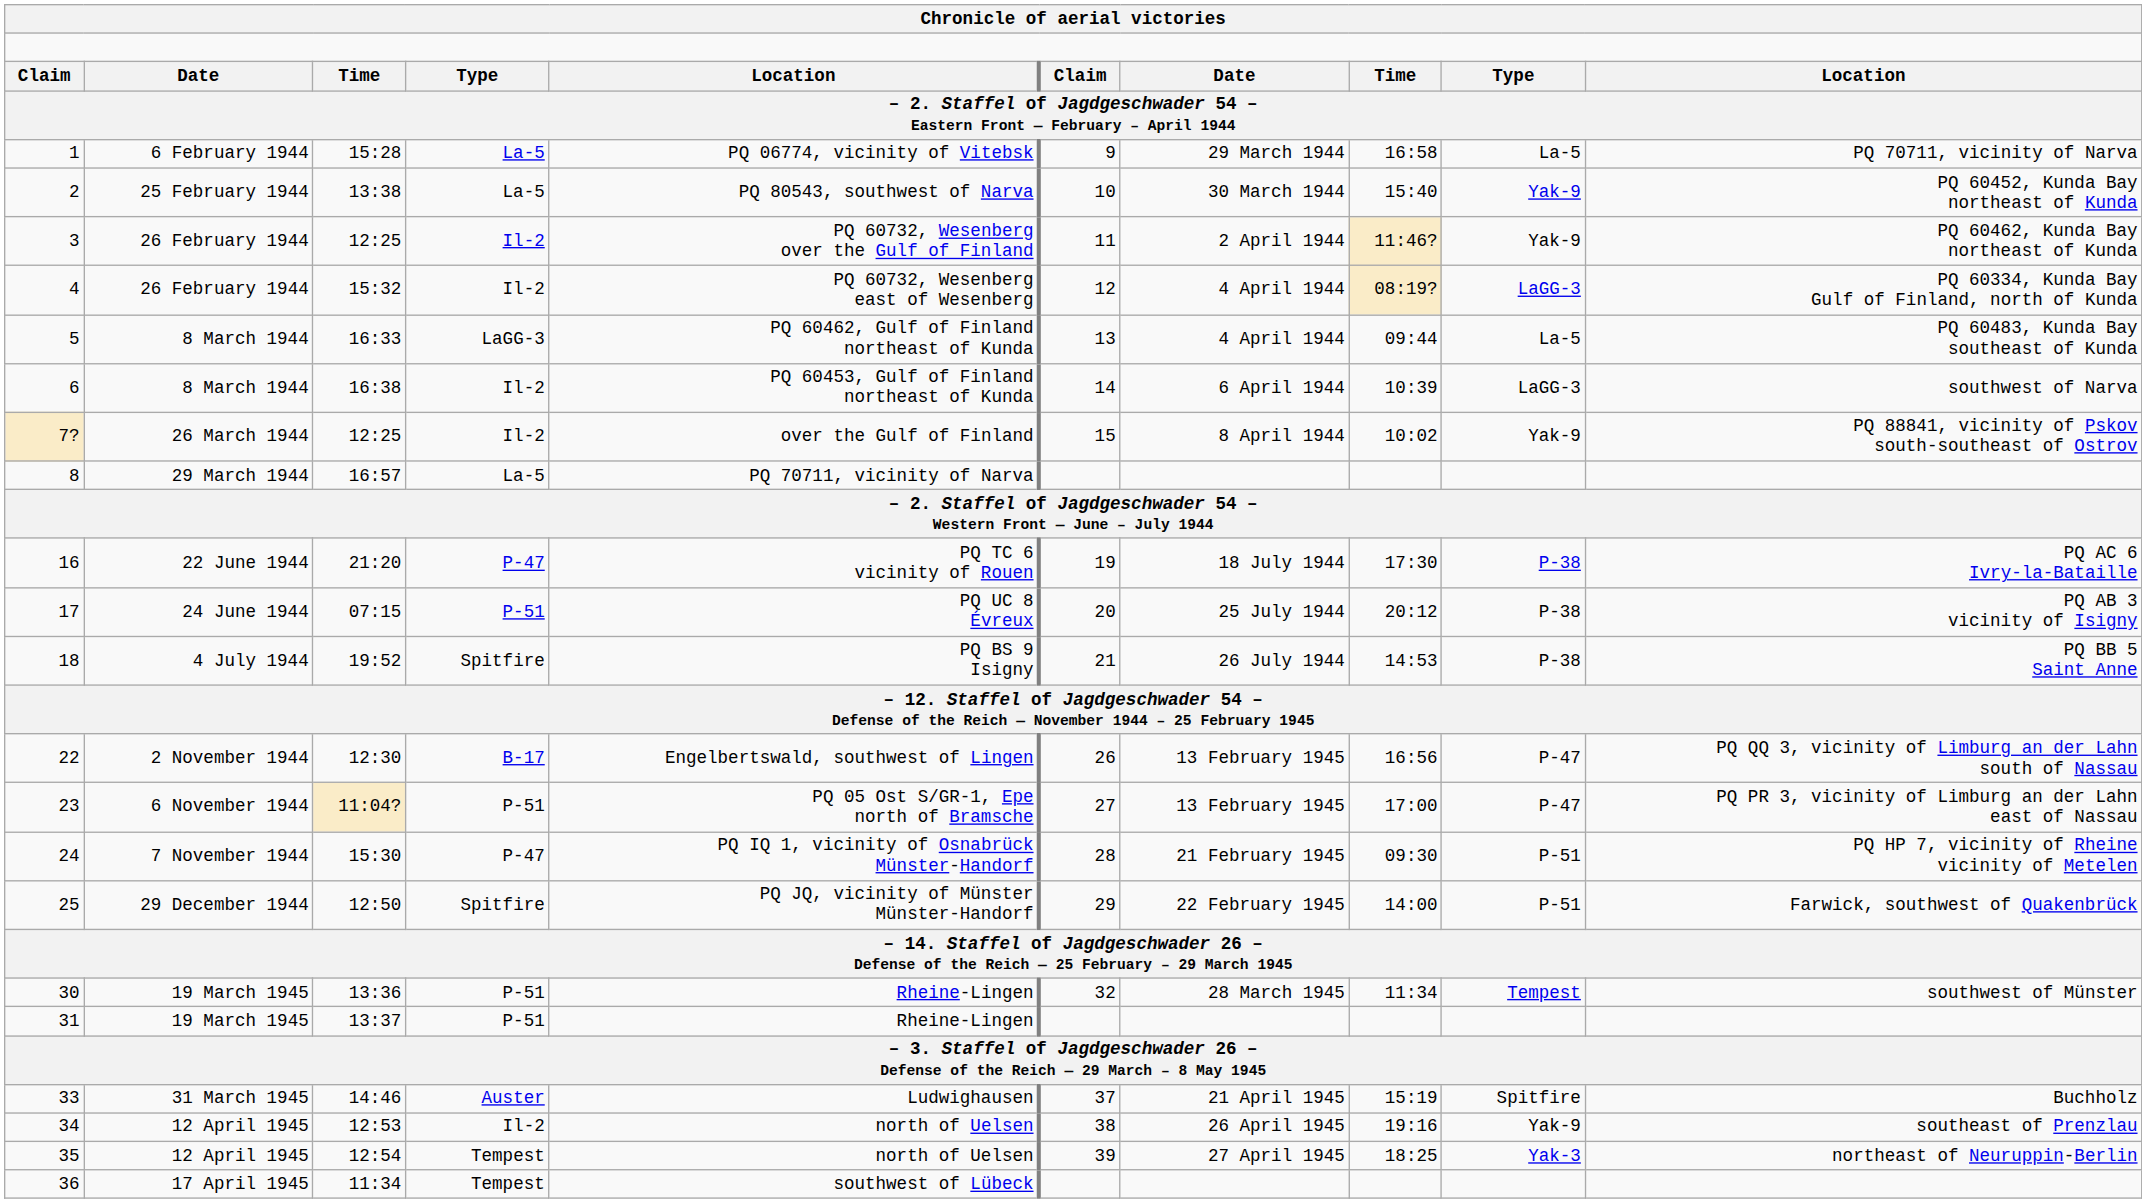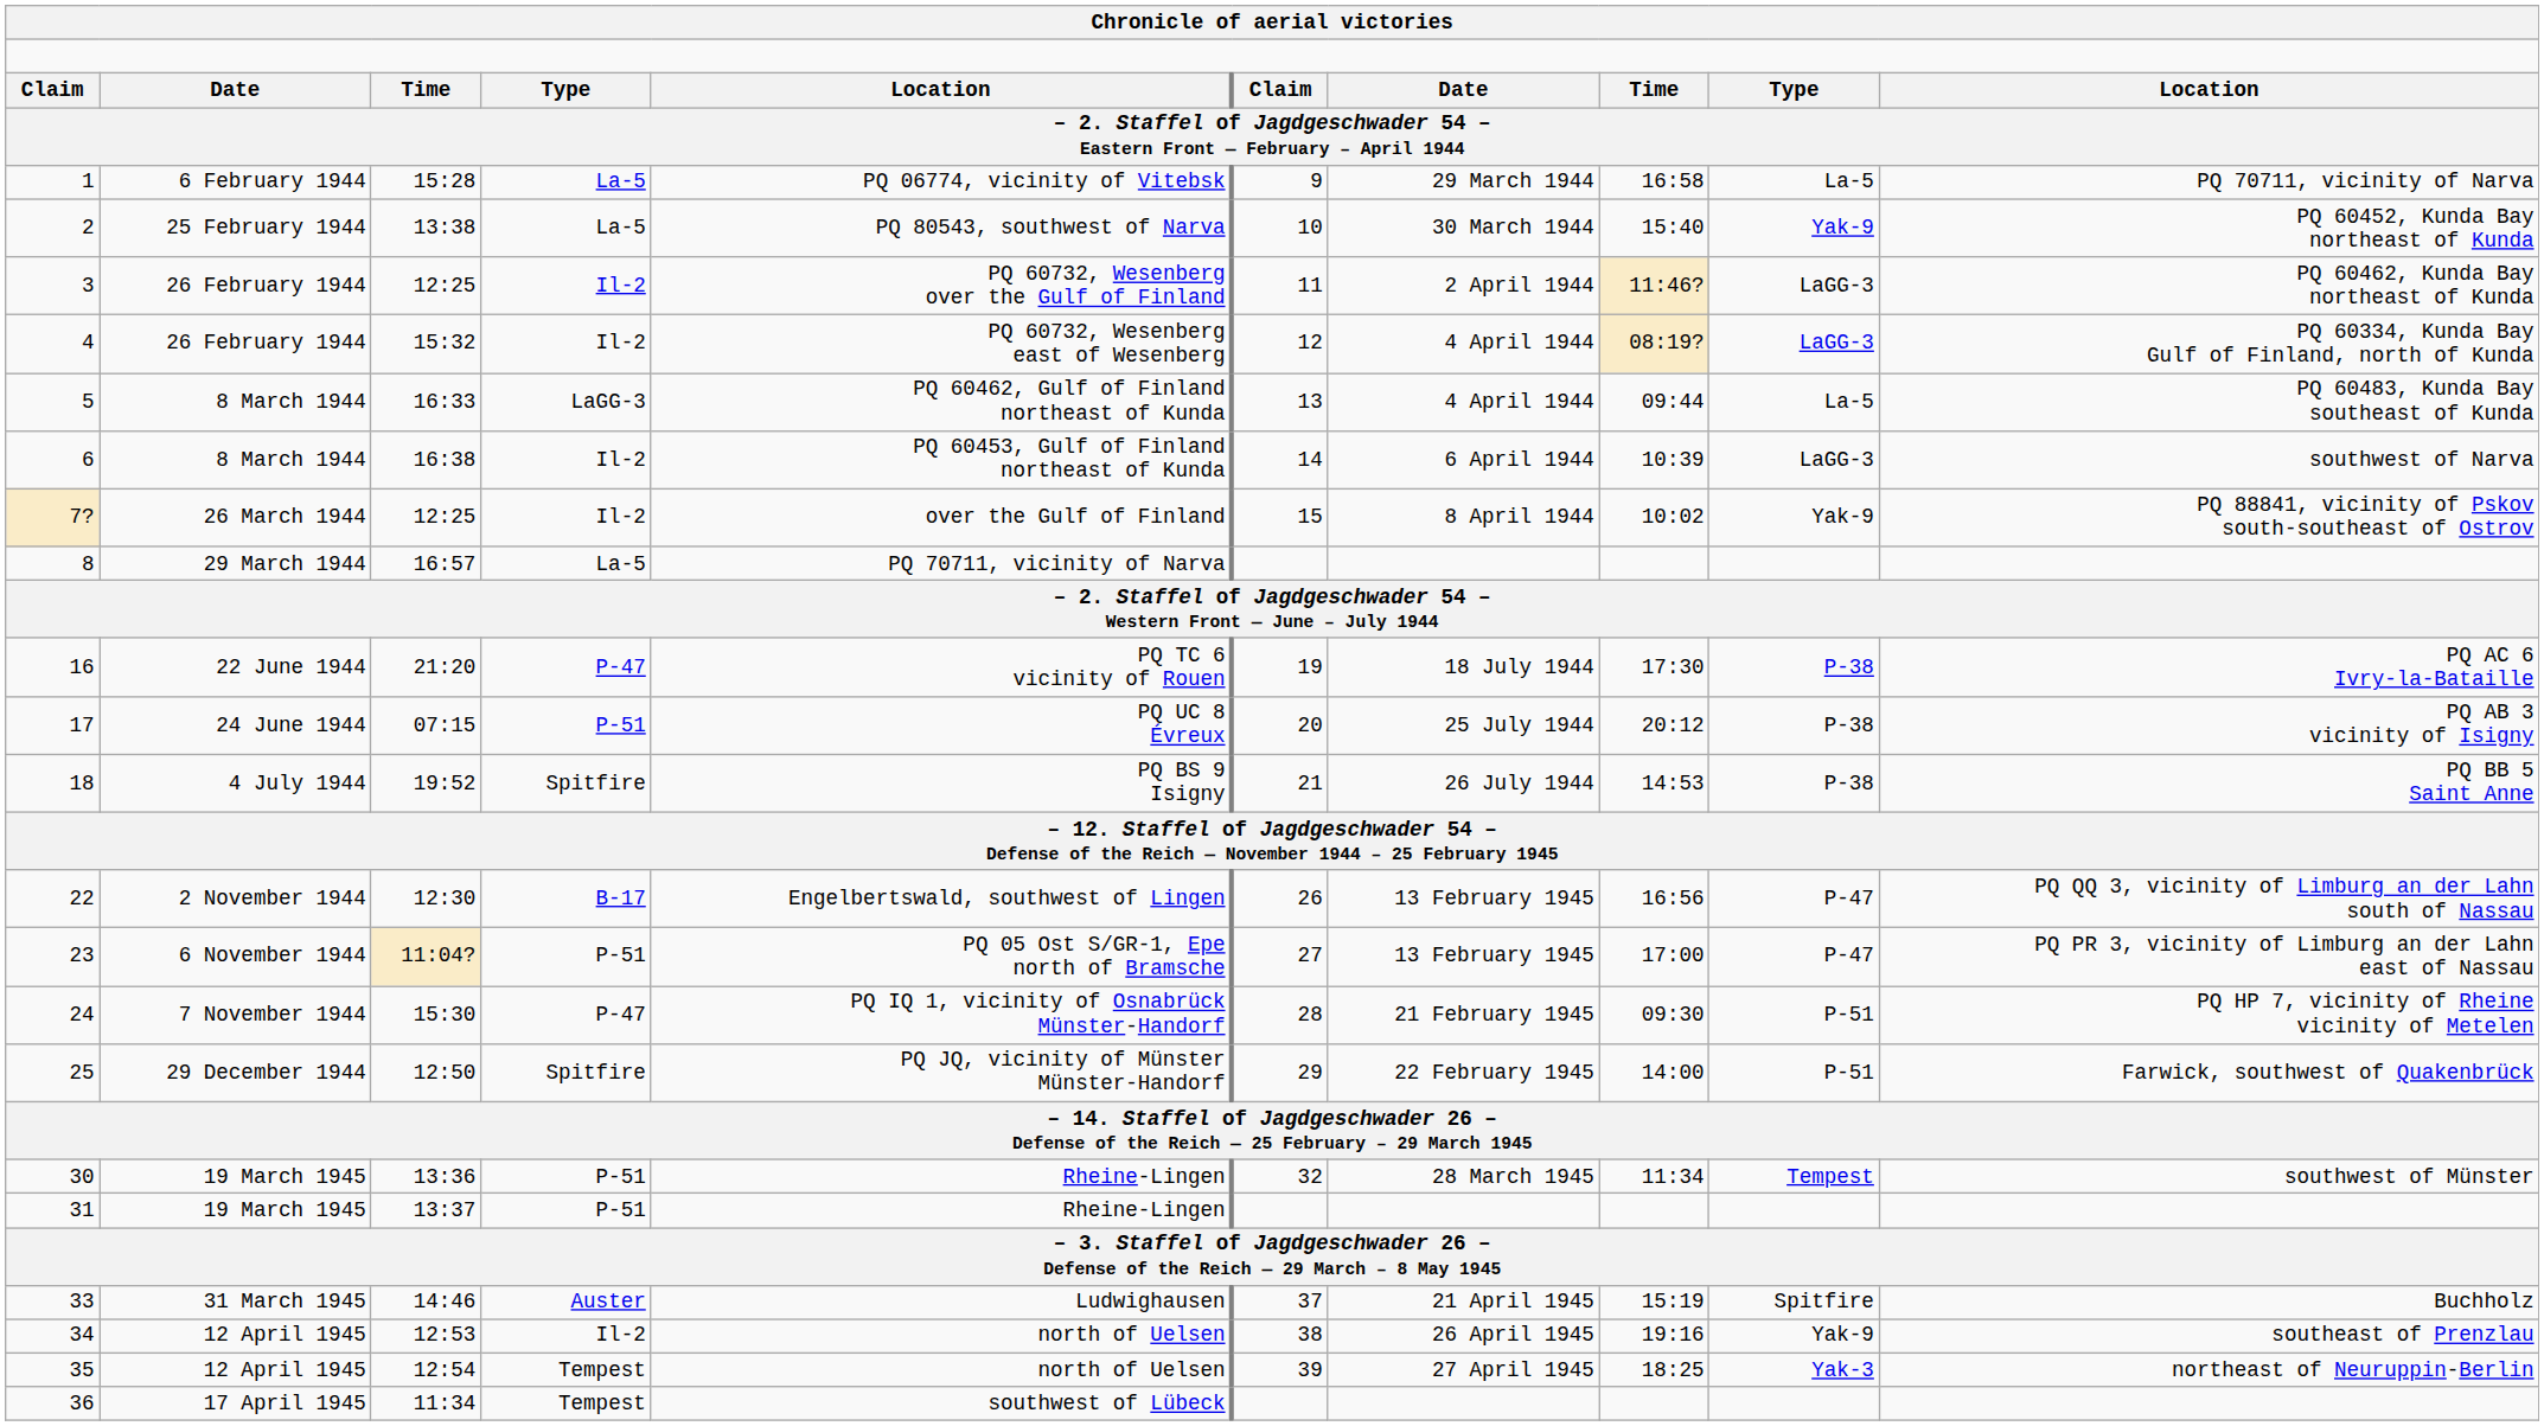 <table class="wikitable plainrowheaders collapsible" style="margin-left: auto; margin-right: auto; border: none; text-align:right; width: 100%;">
 <tr>
 <th colspan="10">Chronicle of aerial victories</th>
 </tr>
 <tr>
 <td colspan="10" style="text-align: left;"><br></td>
 </tr>
 <tr>
 <th scope="col">Claim</th>
 <th scope="col">Date</th>
 <th scope="col">Time</th>
 <th scope="col" width="100px">Type</th>
 <th scope="col">Location</th>
 <th scope="col" style="border-left: 3px solid grey;">Claim</th>
 <th scope="col">Date</th>
 <th scope="col">Time</th>
 <th scope="col" width="100px">Type</th>
 <th scope="col">Location</th>
 </tr>
 <tr>
 <th colspan="10">– 2. <em>Staffel</em> of <em>Jagdgeschwader</em> 54 –<br><small>Eastern Front — February – April 1944</small></th>
 </tr>
 <tr>
 <td>1</td>
 <td>6 February 1944</td>
 <td>15:28</td>
 <td><a href='#'>La-5</a></td>
 <td>PQ 06774, vicinity of <a href='#'>Vitebsk</a></td>
 <td style="border-left: 3px solid grey;">9</td>
 <td>29 March 1944</td>
 <td>16:58</td>
 <td>La-5</td>
 <td>PQ 70711, vicinity of Narva</td>
 </tr>
 <tr>
 <td>2</td>
 <td>25 February 1944</td>
 <td>13:38</td>
 <td>La-5</td>
 <td>PQ 80543, southwest of <a href='#'>Narva</a></td>
 <td style="border-left: 3px solid grey;">10</td>
 <td>30 March 1944</td>
 <td>15:40</td>
 <td><a href='#'>Yak-9</a></td>
 <td>PQ 60452, Kunda Bay<br>northeast of <a href='#'>Kunda</a></td>
 </tr>
 <tr>
 <td>3</td>
 <td>26 February 1944</td>
 <td>12:25</td>
 <td><a href='#'>Il-2</a></td>
 <td>PQ 60732, <a href='#'>Wesenberg</a><br>over the <a href='#'>Gulf of Finland</a></td>
 <td style="border-left: 3px solid grey;">11</td>
 <td>2 April 1944</td>
 <td style="background:#faecc8">11:46?</td>
-<td>Yak-9</td>
+<td>LaGG-3</td>
 <td>PQ 60462, Kunda Bay<br>northeast of Kunda</td>
 </tr>
 <tr>
 <td>4</td>
 <td>26 February 1944</td>
 <td>15:32</td>
 <td>Il-2</td>
 <td>PQ 60732, Wesenberg<br> east of Wesenberg</td>
 <td style="border-left: 3px solid grey;">12</td>
 <td>4 April 1944</td>
 <td style="background:#faecc8">08:19?</td>
 <td><a href='#'>LaGG-3</a></td>
 <td>PQ 60334, Kunda Bay<br>Gulf of Finland, north of Kunda</td>
 </tr>
 <tr>
 <td>5</td>
 <td>8 March 1944</td>
 <td>16:33</td>
 <td>LaGG-3</td>
 <td>PQ 60462, Gulf of Finland<br>northeast of Kunda</td>
 <td style="border-left: 3px solid grey;">13</td>
 <td>4 April 1944</td>
 <td>09:44</td>
 <td>La-5</td>
 <td>PQ 60483, Kunda Bay<br>southeast of Kunda</td>
 </tr>
 <tr>
 <td>6</td>
 <td>8 March 1944</td>
 <td>16:38</td>
 <td>Il-2</td>
 <td>PQ 60453, Gulf of Finland<br>northeast of Kunda</td>
 <td style="border-left: 3px solid grey;">14</td>
 <td>6 April 1944</td>
 <td>10:39</td>
 <td>LaGG-3</td>
 <td> southwest of Narva</td>
 </tr>
 <tr>
 <td style="background:#faecc8">7?</td>
 <td>26 March 1944</td>
 <td>12:25</td>
 <td>Il-2</td>
 <td>over the Gulf of Finland</td>
 <td style="border-left: 3px solid grey;">15</td>
 <td>8 April 1944</td>
 <td>10:02</td>
 <td>Yak-9</td>
 <td>PQ 88841, vicinity of <a href='#'>Pskov</a><br> south-southeast of <a href='#'>Ostrov</a></td>
 </tr>
 <tr>
 <td>8</td>
 <td>29 March 1944</td>
 <td>16:57</td>
 <td>La-5</td>
 <td>PQ 70711, vicinity of Narva</td>
 <td style="border-left: 3px solid grey;"></td>
 <td></td>
 <td></td>
 <td></td>
 <td></td>
 </tr>
 <tr>
 <th colspan="10">– 2. <em>Staffel</em> of <em>Jagdgeschwader</em> 54 –<br><small>Western Front — June – July 1944</small></th>
 </tr>
 <tr>
 <td>16</td>
 <td>22 June 1944</td>
 <td>21:20</td>
 <td><a href='#'>P-47</a></td>
 <td>PQ TC 6<br>vicinity of <a href='#'>Rouen</a></td>
 <td style="border-left: 3px solid grey;">19</td>
 <td>18 July 1944</td>
 <td>17:30</td>
 <td><a href='#'>P-38</a></td>
 <td>PQ AC 6<br><a href='#'>Ivry-la-Bataille</a></td>
 </tr>
 <tr>
 <td>17</td>
 <td>24 June 1944</td>
 <td>07:15</td>
 <td><a href='#'>P-51</a></td>
 <td>PQ UC 8<br><a href='#'>Évreux</a></td>
 <td style="border-left: 3px solid grey;">20</td>
 <td>25 July 1944</td>
 <td>20:12</td>
 <td>P-38</td>
 <td>PQ AB 3<br>vicinity of <a href='#'>Isigny</a></td>
 </tr>
 <tr>
 <td>18</td>
 <td>4 July 1944</td>
 <td>19:52</td>
 <td>Spitfire</td>
 <td>PQ BS 9<br>Isigny</td>
 <td style="border-left: 3px solid grey;">21</td>
 <td>26 July 1944</td>
 <td>14:53</td>
 <td>P-38</td>
 <td>PQ BB 5<br><a href='#'>Saint Anne</a></td>
 </tr>
 <tr>
 <th colspan="10">– 12. <em>Staffel</em> of <em>Jagdgeschwader</em> 54 –<br><small>Defense of the Reich — November 1944 – 25 February 1945</small></th>
 </tr>
 <tr>
 <td>22</td>
 <td>2 November 1944</td>
 <td>12:30</td>
 <td><a href='#'>B-17</a></td>
 <td>Engelbertswald, southwest of <a href='#'>Lingen</a></td>
 <td style="border-left: 3px solid grey;">26</td>
 <td>13 February 1945</td>
 <td>16:56</td>
 <td>P-47</td>
 <td>PQ QQ 3, vicinity of <a href='#'>Limburg an der Lahn</a><br>south of <a href='#'>Nassau</a></td>
 </tr>
 <tr>
 <td>23</td>
 <td>6 November 1944</td>
 <td style="background:#faecc8">11:04?</td>
 <td>P-51</td>
 <td>PQ 05 Ost S/GR-1, <a href='#'>Epe</a><br>north of <a href='#'>Bramsche</a></td>
 <td style="border-left: 3px solid grey;">27</td>
 <td>13 February 1945</td>
 <td>17:00</td>
 <td>P-47</td>
 <td>PQ PR 3, vicinity of Limburg an der Lahn<br> east of Nassau</td>
 </tr>
 <tr>
 <td>24</td>
 <td>7 November 1944</td>
 <td>15:30</td>
 <td>P-47</td>
 <td>PQ IQ 1, vicinity of <a href='#'>Osnabrück</a><br><a href='#'>Münster</a>-<a href='#'>Handorf</a></td>
 <td style="border-left: 3px solid grey;">28</td>
 <td>21 February 1945</td>
 <td>09:30</td>
 <td>P-51</td>
 <td>PQ HP 7, vicinity of <a href='#'>Rheine</a><br>vicinity of <a href='#'>Metelen</a></td>
 </tr>
 <tr>
 <td>25</td>
 <td>29 December 1944</td>
 <td>12:50</td>
 <td>Spitfire</td>
 <td>PQ JQ, vicinity of Münster<br>Münster-Handorf</td>
 <td style="border-left: 3px solid grey;">29</td>
 <td>22 February 1945</td>
 <td>14:00</td>
 <td>P-51</td>
 <td>Farwick, southwest of <a href='#'>Quakenbrück</a></td>
 </tr>
 <tr>
 <th colspan="10">– 14. <em>Staffel</em> of <em>Jagdgeschwader</em> 26 –<br><small>Defense of the Reich — 25 February – 29 March 1945</small></th>
 </tr>
 <tr>
 <td>30</td>
 <td>19 March 1945</td>
 <td>13:36</td>
 <td>P-51</td>
 <td><a href='#'>Rheine</a>-Lingen</td>
 <td style="border-left: 3px solid grey;">32</td>
 <td>28 March 1945</td>
 <td>11:34</td>
 <td><a href='#'>Tempest</a></td>
 <td> southwest of Münster</td>
 </tr>
 <tr>
 <td>31</td>
 <td>19 March 1945</td>
 <td>13:37</td>
 <td>P-51</td>
 <td>Rheine-Lingen</td>
 <td style="border-left: 3px solid grey;"></td>
 <td></td>
 <td></td>
 <td></td>
 <td></td>
 </tr>
 <tr>
 <th colspan="10">– 3. <em>Staffel</em> of <em>Jagdgeschwader</em> 26 –<br><small>Defense of the Reich — 29 March – 8 May 1945</small></th>
 </tr>
 <tr>
 <td>33</td>
 <td>31 March 1945</td>
 <td>14:46</td>
 <td><a href='#'>Auster</a></td>
 <td>Ludwighausen</td>
 <td style="border-left: 3px solid grey;">37</td>
 <td>21 April 1945</td>
 <td>15:19</td>
 <td>Spitfire</td>
 <td>Buchholz</td>
 </tr>
 <tr>
 <td>34</td>
 <td>12 April 1945</td>
 <td>12:53</td>
 <td>Il-2</td>
 <td> north of <a href='#'>Uelsen</a></td>
 <td style="border-left: 3px solid grey;">38</td>
 <td>26 April 1945</td>
 <td>19:16</td>
 <td>Yak-9</td>
 <td>southeast of <a href='#'>Prenzlau</a></td>
 </tr>
 <tr>
 <td>35</td>
 <td>12 April 1945</td>
 <td>12:54</td>
 <td>Tempest</td>
 <td> north of Uelsen</td>
 <td style="border-left: 3px solid grey;">39</td>
 <td>27 April 1945</td>
 <td>18:25</td>
 <td><a href='#'>Yak-3</a></td>
 <td>northeast of <a href='#'>Neuruppin</a>-<a href='#'>Berlin</a></td>
 </tr>
 <tr>
 <td>36</td>
 <td>17 April 1945</td>
 <td>11:34</td>
 <td>Tempest</td>
 <td>southwest of <a href='#'>Lübeck</a></td>
 <td style="border-left: 3px solid grey;"></td>
 <td></td>
 <td></td>
 <td></td>
 <td></td>
 </tr>
 </table>
